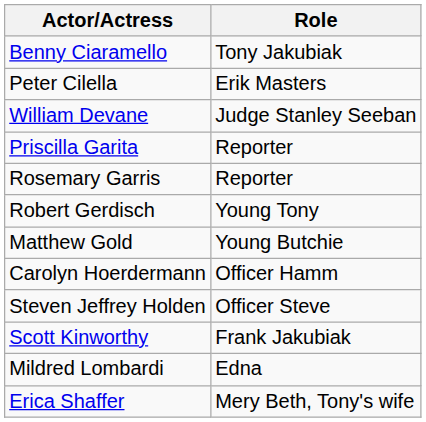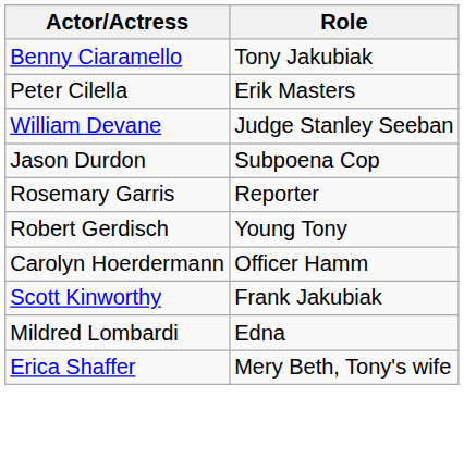 <table class="wikitable sortable">
 <tr>
 <th>Actor/Actress</th>
 <th>Role</th>
 </tr>
 <tr>
 <td><a href='#'>Benny Ciaramello</a></td>
 <td>Tony Jakubiak</td>
 </tr>
 <tr>
 <td>Peter Cilella</td>
 <td>Erik Masters</td>
 </tr>
 <tr>
 <td><a href='#'>William Devane</a></td>
 <td>Judge Stanley Seeban</td>
 </tr>
 <tr>
-<td><a href='#'>Priscilla Garita</a></td>
-<td>Reporter</td>
+<td>Jason Durdon</td>
+<td>Subpoena Cop</td>
 </tr>
 <tr>
 <td>Rosemary Garris</td>
 <td>Reporter</td>
 </tr>
 <tr>
 <td>Robert Gerdisch</td>
 <td>Young Tony</td>
 </tr>
 <tr>
-<td>Matthew Gold</td>
-<td>Young Butchie</td>
-</tr>
-<tr>
 <td>Carolyn Hoerdermann</td>
 <td>Officer Hamm</td>
-</tr>
-<tr>
-<td>Steven Jeffrey Holden</td>
-<td>Officer Steve</td>
 </tr>
 <tr>
 <td><a href='#'>Scott Kinworthy</a></td>
 <td>Frank Jakubiak</td>
 </tr>
 <tr>
 <td>Mildred Lombardi</td>
 <td>Edna</td>
 </tr>
 <tr>
 <td><a href='#'>Erica Shaffer</a></td>
 <td>Mery Beth, Tony's wife</td>
 </tr>
 </table>
